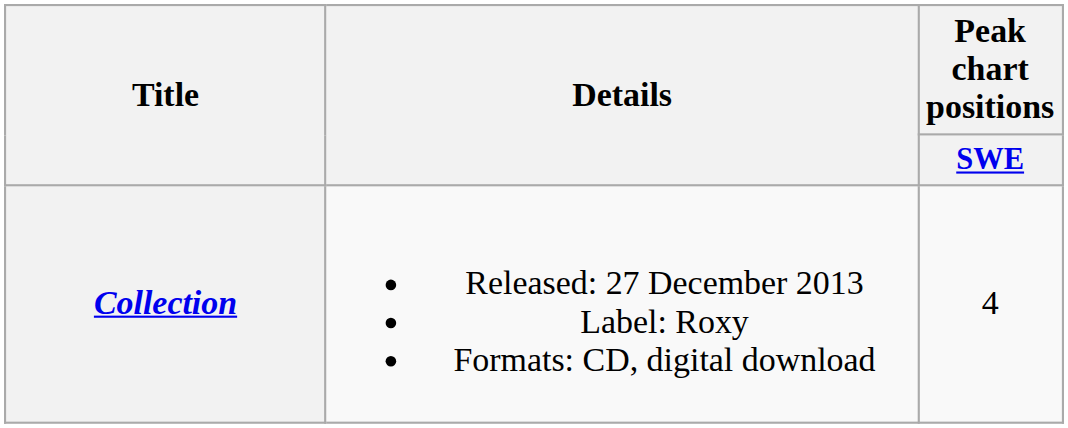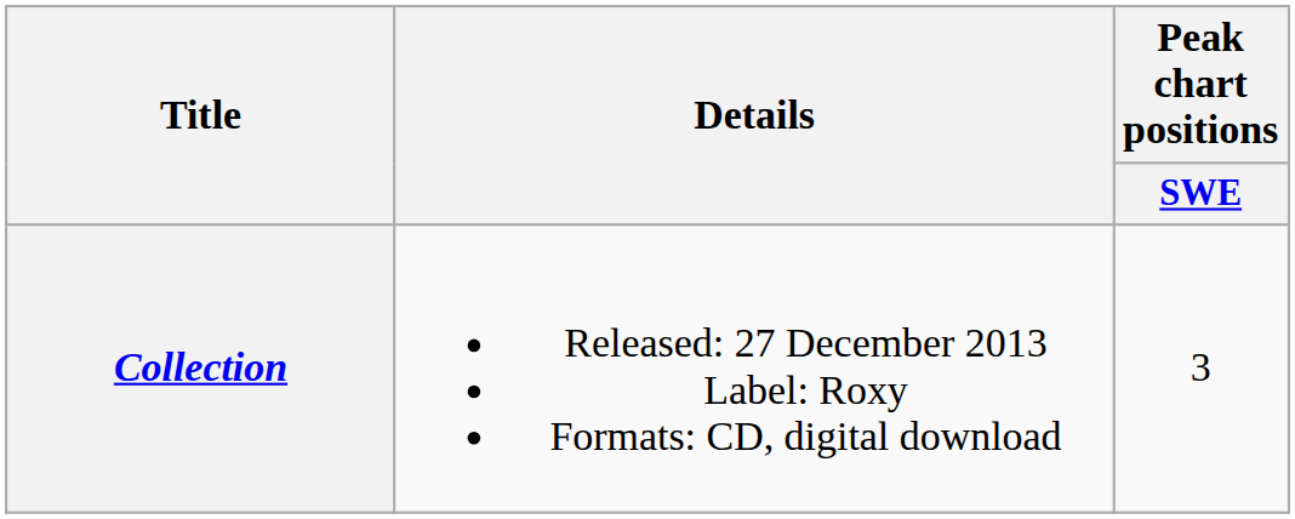 <table class="wikitable plainrowheaders" style="text-align:center;" border="1">
 <tr>
 <th scope="col" rowspan="2" style="width:9em;">Title</th>
 <th scope="col" rowspan="2" style="width:17em;">Details</th>
 <th scope="col">Peak chart positions</th>
 </tr>
 <tr>
 <th scope="col" style="width:2.5em;font-size:90%;"><a href='#'>SWE</a><br></th>
 </tr>
 <tr>
 <th scope="row"><em><a href='#'>Collection</a></em></th>
 <td><br><ul><li>Released: 27 December 2013</li><li>Label: Roxy</li><li>Formats: CD, digital download</li></ul></td>
-<td>4</td>
+<td>3</td>
 </tr>
 </table>
